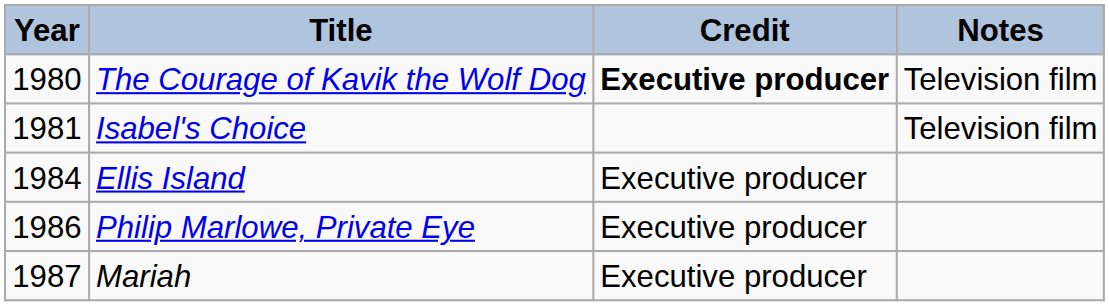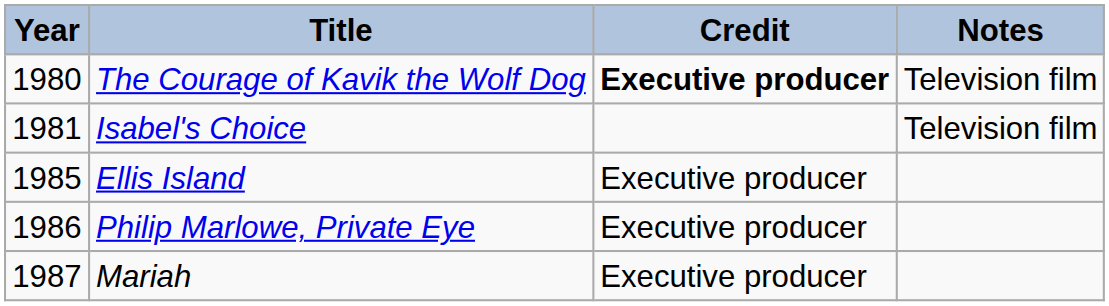 <table class="wikitable" style="font-size:95%;">
 <tr>
 <th style="background:#B0C4DE;">Year</th>
 <th style="background:#B0C4DE;">Title</th>
 <th style="background:#B0C4DE;">Credit</th>
 <th style="background:#B0C4DE;">Notes</th>
 </tr>
 <tr>
 <td>1980</td>
 <td><em><a href='#'>The Courage of Kavik the Wolf Dog</a></em></td>
 <td><strong>Executive producer</strong></td>
 <td>Television film</td>
 </tr>
 <tr>
 <td>1981</td>
 <td><em><a href='#'>Isabel's Choice</a></em></td>
 <td></td>
 <td>Television film</td>
 </tr>
 <tr>
-<td>1984</td>
+<td>1985</td>
 <td><em><a href='#'>Ellis Island</a></em></td>
 <td>Executive producer</td>
 <td></td>
 </tr>
 <tr>
 <td>1986</td>
 <td><em><a href='#'>Philip Marlowe, Private Eye</a></em></td>
 <td>Executive producer</td>
 <td></td>
 </tr>
 <tr>
 <td>1987</td>
 <td><em>Mariah</em></td>
 <td>Executive producer</td>
 <td></td>
 </tr>
 </table>
